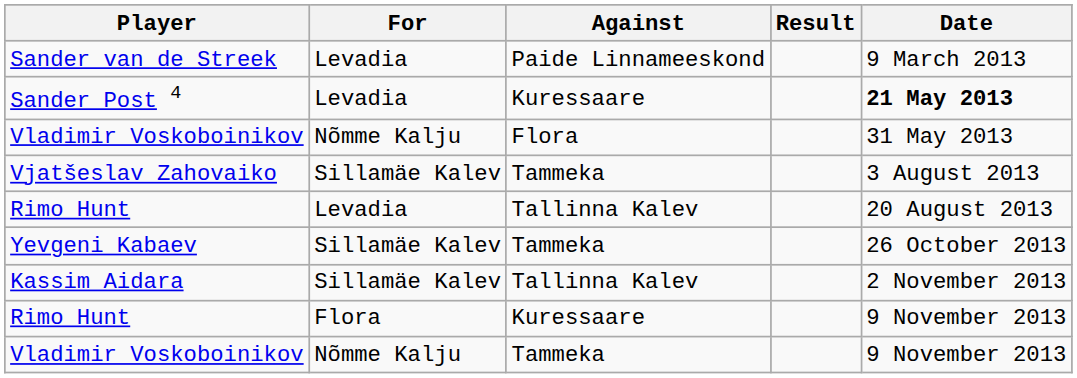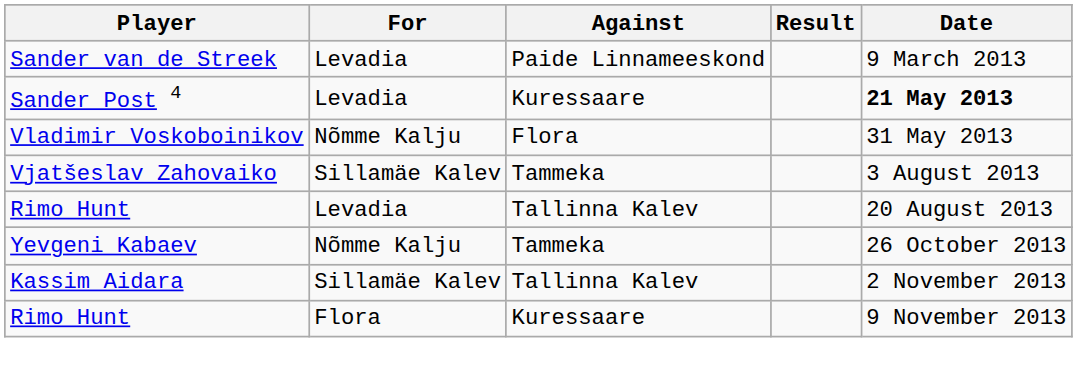 <table class="wikitable">
 <tr>
 <th>Player</th>
 <th>For</th>
 <th>Against</th>
 <th style="text-align:center">Result</th>
 <th>Date</th>
 </tr>
 <tr>
 <td> <a href='#'>Sander van de Streek</a></td>
 <td>Levadia</td>
 <td>Paide Linnameeskond</td>
 <td style="text-align:center;"></td>
 <td>9 March 2013</td>
 </tr>
 <tr>
 <td> <a href='#'>Sander Post</a> <sup>4</sup></td>
 <td>Levadia</td>
 <td>Kuressaare</td>
 <td style="text-align:center;"></td>
 <td><strong>21 May 2013</strong></td>
 </tr>
 <tr>
 <td> <a href='#'>Vladimir Voskoboinikov</a></td>
 <td>Nõmme Kalju</td>
 <td>Flora</td>
 <td style="text-align:center;"></td>
 <td>31 May 2013</td>
 </tr>
 <tr>
 <td> <a href='#'>Vjatšeslav Zahovaiko</a></td>
 <td>Sillamäe Kalev</td>
 <td>Tammeka</td>
 <td style="text-align:center;"></td>
 <td>3 August 2013</td>
 </tr>
 <tr>
 <td> <a href='#'>Rimo Hunt</a></td>
 <td>Levadia</td>
 <td>Tallinna Kalev</td>
 <td style="text-align:center;"></td>
 <td>20 August 2013</td>
 </tr>
 <tr>
 <td> <a href='#'>Yevgeni Kabaev</a></td>
-<td>Sillamäe Kalev</td>
+<td>Nõmme Kalju</td>
 <td>Tammeka</td>
 <td style="text-align:center;"></td>
 <td>26 October 2013</td>
 </tr>
 <tr>
 <td> <a href='#'>Kassim Aidara</a></td>
 <td>Sillamäe Kalev</td>
 <td>Tallinna Kalev</td>
 <td style="text-align:center;"></td>
 <td>2 November 2013</td>
 </tr>
 <tr>
 <td> <a href='#'>Rimo Hunt</a></td>
 <td>Flora</td>
 <td>Kuressaare</td>
 <td style="text-align:center;"></td>
 <td>9 November 2013</td>
 </tr>
-<tr>
-<td> <a href='#'>Vladimir Voskoboinikov</a></td>
-<td>Nõmme Kalju</td>
-<td>Tammeka</td>
-<td style="text-align:center;"></td>
-<td>9 November 2013</td>
-</tr>
 </table>
